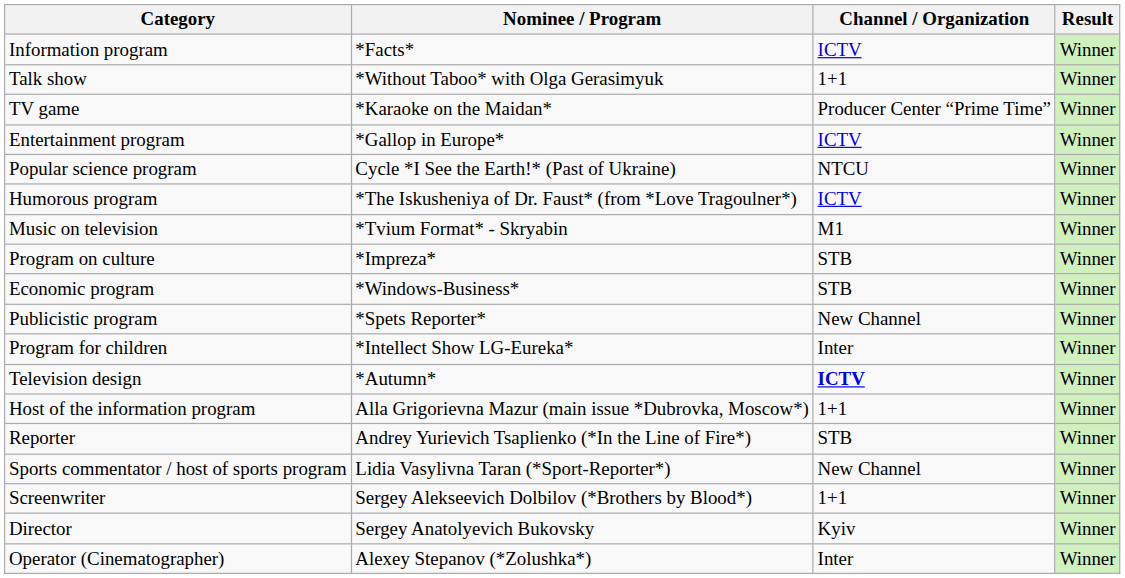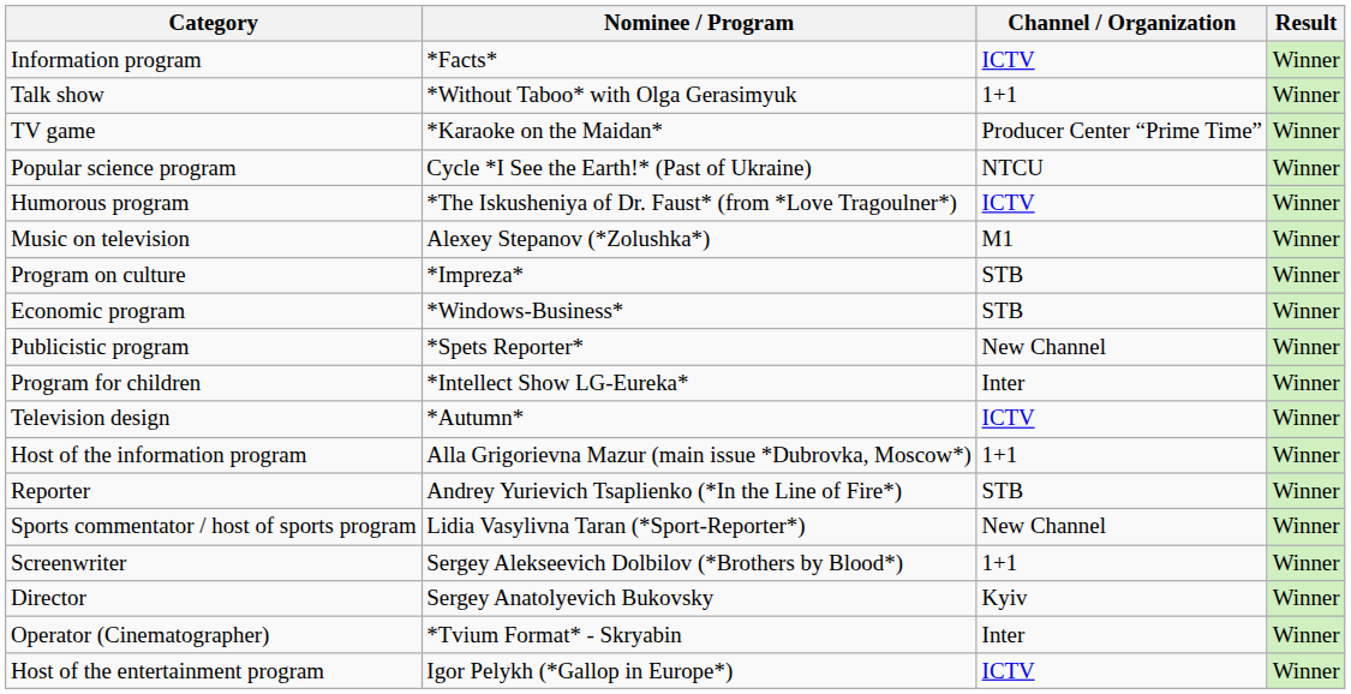 <table class="wikitable sortable">
 <tr>
 <th>Category</th>
 <th>Nominee / Program</th>
 <th>Channel / Organization</th>
 <th>Result</th>
 </tr>
 <tr>
 <td>Information program</td>
 <td>*Facts*</td>
 <td><a href='#'>ICTV</a></td>
 <td style="background:#d0f0c0;">Winner</td>
 </tr>
 <tr>
 <td>Talk show</td>
 <td>*Without Taboo* with Olga Gerasimyuk</td>
 <td>1+1</td>
 <td style="background:#d0f0c0;">Winner</td>
 </tr>
 <tr>
 <td>TV game</td>
 <td>*Karaoke on the Maidan*</td>
 <td>Producer Center “Prime Time”</td>
 <td style="background:#d0f0c0;">Winner</td>
 </tr>
 <tr>
-<td>Entertainment program</td>
-<td>*Gallop in Europe*</td>
-<td><a href='#'>ICTV</a></td>
-<td style="background:#d0f0c0;">Winner</td>
-</tr>
-<tr>
 <td>Popular science program</td>
 <td>Cycle *I See the Earth!* (Past of Ukraine)</td>
 <td>NTCU</td>
 <td style="background:#d0f0c0;">Winner</td>
 </tr>
 <tr>
 <td>Humorous program</td>
 <td>*The Iskusheniya of Dr. Faust* (from *Love Tragoulner*)</td>
 <td><a href='#'>ICTV</a></td>
 <td style="background:#d0f0c0;">Winner</td>
 </tr>
 <tr>
 <td>Music on television</td>
-<td>*Tvium Format* - Skryabin</td>
+<td>Alexey Stepanov (*Zolushka*)</td>
 <td>M1</td>
 <td style="background:#d0f0c0;">Winner</td>
 </tr>
 <tr>
 <td>Program on culture</td>
 <td>*Impreza*</td>
 <td>STB</td>
 <td style="background:#d0f0c0;">Winner</td>
 </tr>
 <tr>
 <td>Economic program</td>
 <td>*Windows-Business*</td>
 <td>STB</td>
 <td style="background:#d0f0c0;">Winner</td>
 </tr>
 <tr>
 <td>Publicistic program</td>
 <td>*Spets Reporter*</td>
 <td>New Channel</td>
 <td style="background:#d0f0c0;">Winner</td>
 </tr>
 <tr>
 <td>Program for children</td>
 <td>*Intellect Show LG-Eureka*</td>
 <td>Inter</td>
 <td style="background:#d0f0c0;">Winner</td>
 </tr>
 <tr>
 <td>Television design</td>
 <td>*Autumn*</td>
-<td><strong><a href='#'>ICTV</a></strong></td>
+<td><a href='#'>ICTV</a></td>
 <td style="background:#d0f0c0;">Winner</td>
 </tr>
 <tr>
 <td>Host of the information program</td>
 <td>Alla Grigorievna Mazur (main issue *Dubrovka, Moscow*)</td>
 <td>1+1</td>
 <td style="background:#d0f0c0;">Winner</td>
 </tr>
 <tr>
 <td>Reporter</td>
 <td>Andrey Yurievich Tsaplienko (*In the Line of Fire*)</td>
 <td>STB</td>
 <td style="background:#d0f0c0;">Winner</td>
 </tr>
 <tr>
 <td>Sports commentator / host of sports program</td>
 <td>Lidia Vasylivna Taran (*Sport-Reporter*)</td>
 <td>New Channel</td>
 <td style="background:#d0f0c0;">Winner</td>
 </tr>
 <tr>
 <td>Screenwriter</td>
 <td>Sergey Alekseevich Dolbilov (*Brothers by Blood*)</td>
 <td>1+1</td>
 <td style="background:#d0f0c0;">Winner</td>
 </tr>
 <tr>
 <td>Director</td>
 <td>Sergey Anatolyevich Bukovsky</td>
 <td>Kyiv</td>
 <td style="background:#d0f0c0;">Winner</td>
 </tr>
 <tr>
 <td>Operator (Cinematographer)</td>
-<td>Alexey Stepanov (*Zolushka*)</td>
+<td>*Tvium Format* - Skryabin</td>
 <td>Inter</td>
 <td style="background:#d0f0c0;">Winner</td>
 </tr>
+<tr>
+<td>Host of the entertainment program</td>
+<td>Igor Pelykh (*Gallop in Europe*)</td>
+<td><a href='#'>ICTV</a></td>
+<td style="background:#d0f0c0;">Winner</td>
+</tr>
 </table>
